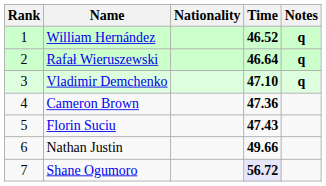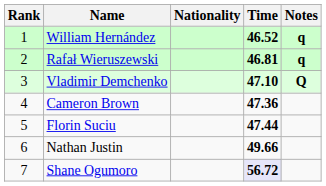 <table class="wikitable sortable" style="text-align:center">
 <tr>
 <th>Rank</th>
 <th>Name</th>
 <th>Nationality</th>
 <th>Time</th>
 <th>Notes</th>
 </tr>
 <tr bgcolor=ccffcc>
 <td>1</td>
 <td align=left><a href='#'>William Hernández</a></td>
 <td align=left></td>
 <td><strong>46.52</strong></td>
 <td><strong>q</strong></td>
 </tr>
 <tr bgcolor=ccffcc>
 <td>2</td>
 <td align=left><a href='#'>Rafał Wieruszewski</a></td>
 <td align=left></td>
-<td><strong>46.64</strong></td>
+<td><strong>46.81</strong></td>
 <td><strong>q</strong></td>
 </tr>
 <tr bgcolor=ddffdd>
 <td>3</td>
 <td align=left><a href='#'>Vladimir Demchenko</a></td>
 <td align=left></td>
 <td><strong>47.10</strong></td>
-<td><strong>q</strong></td>
+<td><strong>Q</strong></td>
 </tr>
 <tr>
 <td>4</td>
 <td align=left><a href='#'>Cameron Brown</a></td>
 <td align=left></td>
 <td><strong>47.36</strong></td>
 <td></td>
 </tr>
 <tr>
 <td>5</td>
 <td align=left><a href='#'>Florin Suciu</a></td>
 <td align=left></td>
-<td><strong>47.43</strong></td>
+<td><strong>47.44</strong></td>
 <td></td>
 </tr>
 <tr>
 <td>6</td>
 <td align=left>Nathan Justin</td>
 <td align=left></td>
 <td><strong>49.66</strong></td>
 <td></td>
 </tr>
 <tr>
 <td>7</td>
 <td align=left><a href='#'>Shane Ogumoro</a></td>
 <td align=left></td>
 <td style="background: lavender;"><strong>56.72</strong></td>
 <td></td>
 </tr>
 </table>
